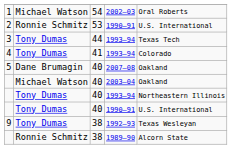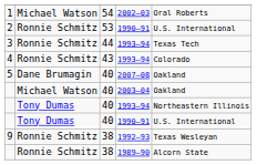 <table class="wikitable">
 <tr>
 </tr>
 <tr>
 <td>1</td>
 <td>Michael Watson</td>
 <td>54</td>
 <td style="font-size:80%;"><a href='#'>2002–03</a></td>
 <td style="font-size:80%;">Oral Roberts</td>
 </tr>
 <tr>
 <td>2</td>
 <td>Ronnie Schmitz</td>
 <td>53</td>
 <td style="font-size:80%;"><a href='#'>1990–91</a></td>
 <td style="font-size:80%;">U.S. International</td>
 </tr>
 <tr>
 <td>3</td>
-<td><a href='#'>Tony Dumas</a></td>
+<td>Ronnie Schmitz</td>
 <td>44</td>
 <td style="font-size:80%;"><a href='#'>1993–94</a></td>
 <td style="font-size:80%;">Texas Tech</td>
 </tr>
 <tr>
 <td>4</td>
-<td><a href='#'>Tony Dumas</a></td>
-<td>41</td>
+<td>Ronnie Schmitz</td>
+<td>43</td>
 <td style="font-size:80%;"><a href='#'>1993–94</a></td>
 <td style="font-size:80%;">Colorado</td>
 </tr>
 <tr>
 <td>5</td>
 <td>Dane Brumagin</td>
 <td>40</td>
 <td style="font-size:80%;"><a href='#'>2007–08</a></td>
 <td style="font-size:80%;">Oakland</td>
 </tr>
 <tr>
 <td></td>
 <td>Michael Watson</td>
 <td>40</td>
 <td style="font-size:80%;"><a href='#'>2003–04</a></td>
 <td style="font-size:80%;">Oakland</td>
 </tr>
 <tr>
 <td></td>
 <td><a href='#'>Tony Dumas</a></td>
 <td>40</td>
 <td style="font-size:80%;"><a href='#'>1993–94</a></td>
 <td style="font-size:80%;">Northeastern Illinois</td>
 </tr>
 <tr>
 <td></td>
 <td><a href='#'>Tony Dumas</a></td>
 <td>40</td>
 <td style="font-size:80%;"><a href='#'>1990–91</a></td>
 <td style="font-size:80%;">U.S. International</td>
 </tr>
 <tr>
 <td>9</td>
-<td><a href='#'>Tony Dumas</a></td>
+<td>Ronnie Schmitz</td>
 <td>38</td>
 <td style="font-size:80%;"><a href='#'>1992–93</a></td>
 <td style="font-size:80%;">Texas Wesleyan</td>
 </tr>
 <tr>
 <td></td>
 <td>Ronnie Schmitz</td>
 <td>38</td>
 <td style="font-size:80%;"><a href='#'>1989–90</a></td>
 <td style="font-size:80%;">Alcorn State</td>
 </tr>
 </table>
